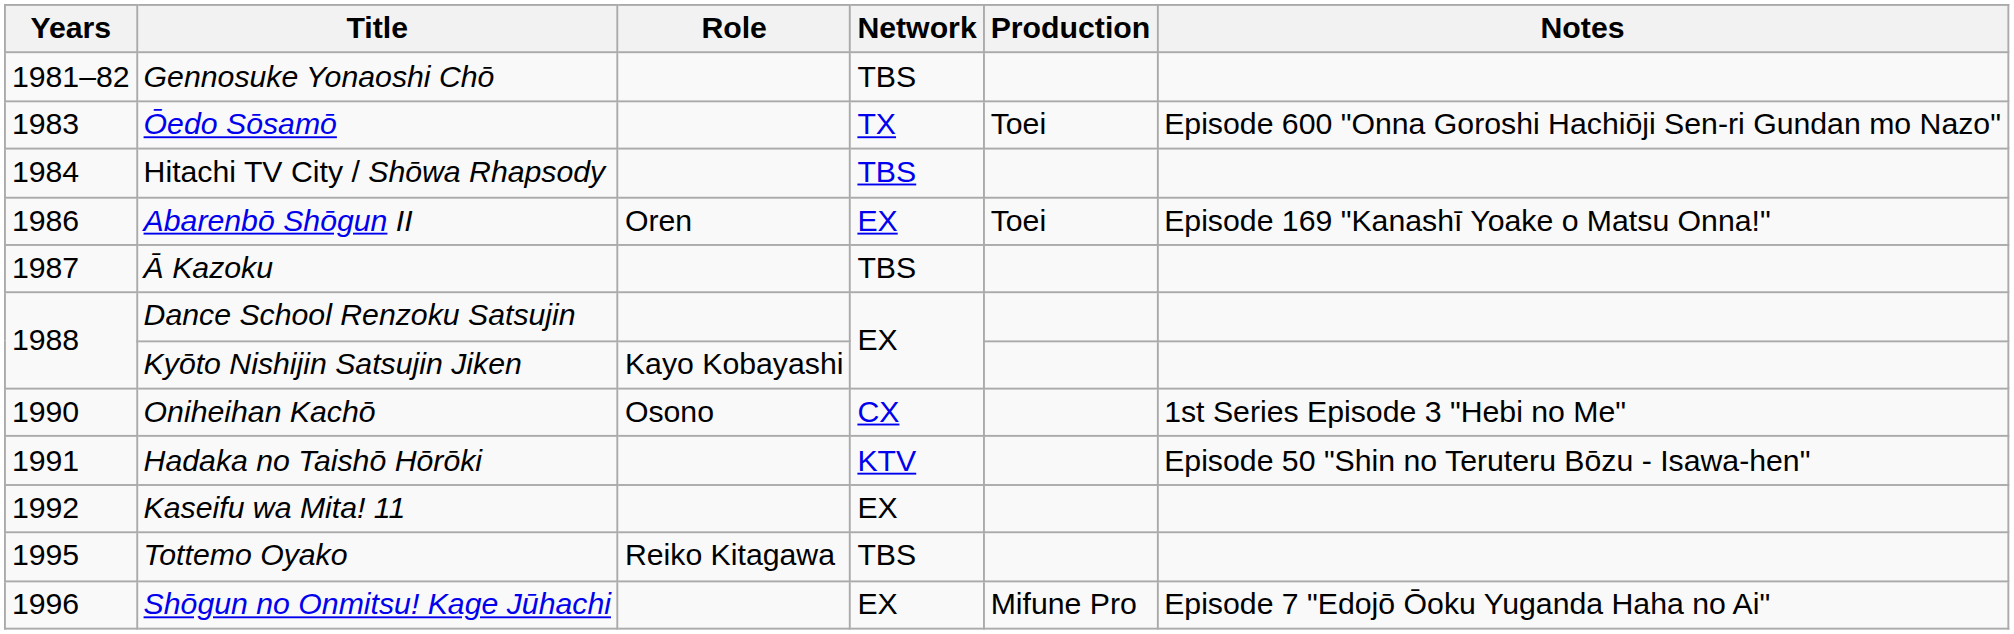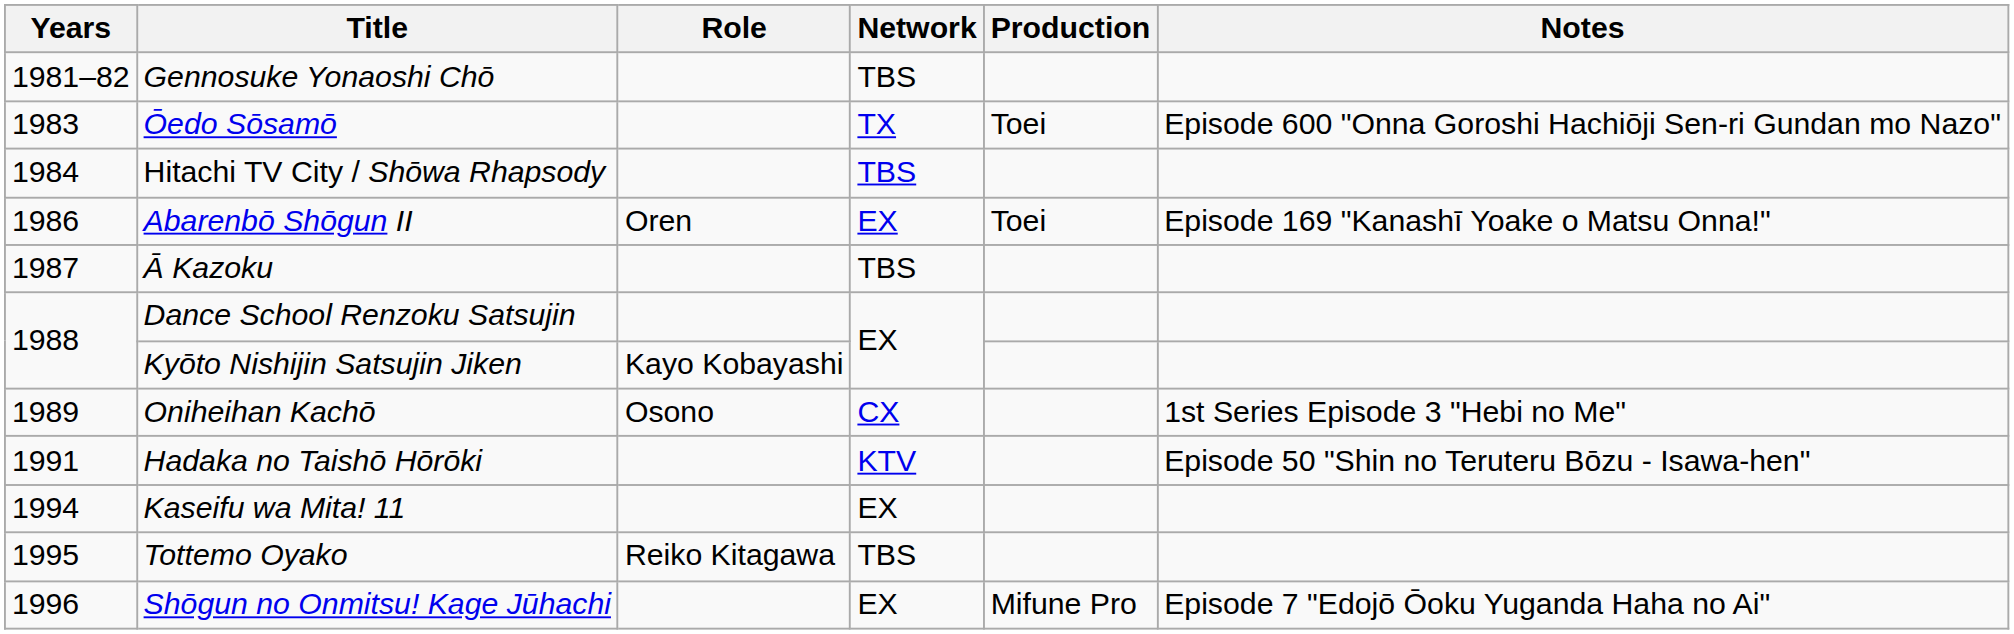 <table class="wikitable">
 <tr>
 <th>Years</th>
 <th>Title</th>
 <th>Role</th>
 <th>Network</th>
 <th>Production</th>
 <th>Notes</th>
 </tr>
 <tr>
 <td>1981–82</td>
 <td><em>Gennosuke Yonaoshi Chō</em></td>
 <td></td>
 <td>TBS</td>
 <td></td>
 <td></td>
 </tr>
 <tr>
 <td>1983</td>
 <td><em><a href='#'>Ōedo Sōsamō</a></em></td>
 <td></td>
 <td><a href='#'>TX</a></td>
 <td>Toei</td>
 <td>Episode 600 "Onna Goroshi Hachiōji Sen-ri Gundan mo Nazo"</td>
 </tr>
 <tr>
 <td>1984</td>
 <td>Hitachi TV City / <em>Shōwa Rhapsody</em></td>
 <td></td>
 <td><a href='#'>TBS</a></td>
 <td></td>
 <td></td>
 </tr>
 <tr>
 <td>1986</td>
 <td><em><a href='#'>Abarenbō Shōgun</a> II</em></td>
 <td>Oren</td>
 <td><a href='#'>EX</a></td>
 <td>Toei</td>
 <td>Episode 169 "Kanashī Yoake o Matsu Onna!"</td>
 </tr>
 <tr>
 <td>1987</td>
 <td><em>Ā Kazoku</em></td>
 <td></td>
 <td>TBS</td>
 <td></td>
 <td></td>
 </tr>
 <tr>
 <td rowspan="2">1988</td>
 <td><em>Dance School Renzoku Satsujin</em></td>
 <td></td>
 <td rowspan="2">EX</td>
 <td></td>
 <td></td>
 </tr>
 <tr>
 <td><em>Kyōto Nishijin Satsujin Jiken</em></td>
 <td>Kayo Kobayashi</td>
 <td></td>
 <td></td>
 </tr>
 <tr>
-<td>1990</td>
+<td>1989</td>
 <td><em>Oniheihan Kachō</em></td>
 <td>Osono</td>
 <td><a href='#'>CX</a></td>
 <td></td>
 <td>1st Series Episode 3 "Hebi no Me"</td>
 </tr>
 <tr>
 <td>1991</td>
 <td><em>Hadaka no Taishō Hōrōki</em></td>
 <td></td>
 <td><a href='#'>KTV</a></td>
 <td></td>
 <td>Episode 50 "Shin no Teruteru Bōzu - Isawa-hen"</td>
 </tr>
 <tr>
-<td>1992</td>
+<td>1994</td>
 <td><em>Kaseifu wa Mita! 11</em></td>
 <td></td>
 <td>EX</td>
 <td></td>
 <td></td>
 </tr>
 <tr>
 <td>1995</td>
 <td><em>Tottemo Oyako</em></td>
 <td>Reiko Kitagawa</td>
 <td>TBS</td>
 <td></td>
 <td></td>
 </tr>
 <tr>
 <td>1996</td>
 <td><em><a href='#'>Shōgun no Onmitsu! Kage Jūhachi</a></em></td>
 <td></td>
 <td>EX</td>
 <td>Mifune Pro</td>
 <td>Episode 7 "Edojō Ōoku Yuganda Haha no Ai"</td>
 </tr>
 </table>
